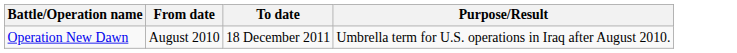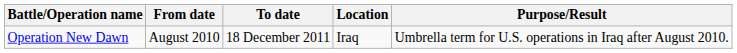 <table class="wikitable sortable">
 <tr>
 <th>Battle/Operation name</th>
 <th>From date</th>
 <th>To date</th>
+<th>Location</th>
 <th>Purpose/Result</th>
 </tr>
 <tr>
 <td><a href='#'>Operation New Dawn</a></td>
 <td>August 2010</td>
 <td>18 December 2011</td>
+<td>Iraq</td>
 <td>Umbrella term for U.S. operations in Iraq after August 2010.</td>
 </tr>
 </table>
